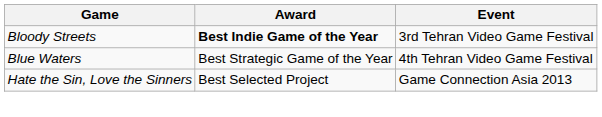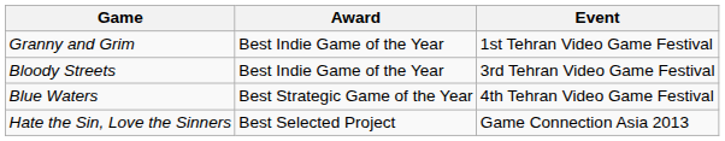 <table class="wikitable">
 <tr>
 <th>Game</th>
 <th>Award</th>
 <th>Event</th>
 </tr>
 <tr>
+<td><em>Granny and Grim</em></td>
+<td>Best Indie Game of the Year</td>
+<td>1st Tehran Video Game Festival</td>
+</tr>
+<tr>
 <td><em>Bloody Streets</em></td>
-<td><strong>Best Indie Game of the Year</strong></td>
+<td>Best Indie Game of the Year</td>
 <td>3rd Tehran Video Game Festival</td>
 </tr>
 <tr>
 <td><em>Blue Waters</em></td>
 <td>Best Strategic Game of the Year</td>
 <td>4th Tehran Video Game Festival</td>
 </tr>
 <tr>
 <td><em>Hate the Sin, Love the Sinners</em></td>
 <td>Best Selected Project</td>
 <td>Game Connection Asia 2013</td>
 </tr>
 </table>
